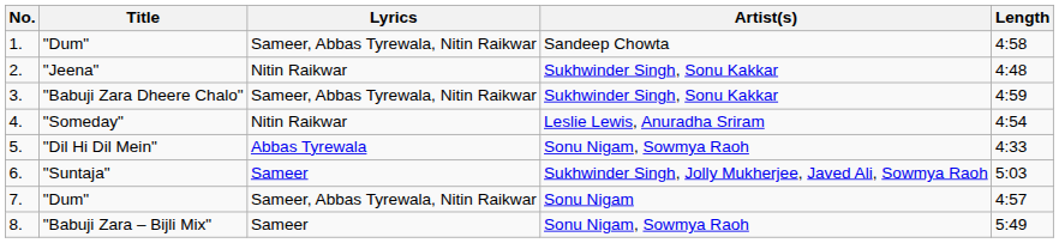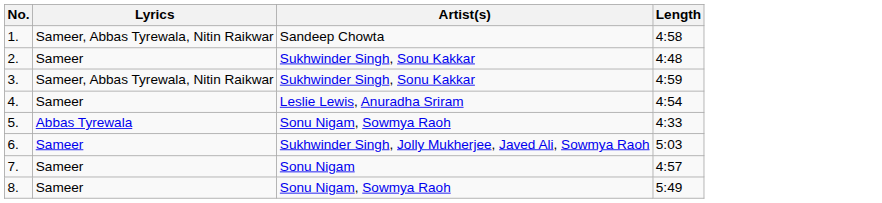 <table class="wikitable">
 <tr>
 <th>No.</th>
-<th>Title</th>
 <th>Lyrics</th>
 <th>Artist(s)</th>
 <th>Length</th>
 </tr>
 <tr>
 <td>1.</td>
-<td>"Dum"</td>
 <td>Sameer, Abbas Tyrewala, Nitin Raikwar</td>
 <td>Sandeep Chowta</td>
 <td>4:58</td>
 </tr>
 <tr>
 <td>2.</td>
-<td>"Jeena"</td>
-<td>Nitin Raikwar</td>
+<td>Sameer</td>
 <td><a href='#'>Sukhwinder Singh</a>, <a href='#'>Sonu Kakkar</a></td>
 <td>4:48</td>
 </tr>
 <tr>
 <td>3.</td>
-<td>"Babuji Zara Dheere Chalo"</td>
 <td>Sameer, Abbas Tyrewala, Nitin Raikwar</td>
 <td><a href='#'>Sukhwinder Singh</a>, <a href='#'>Sonu Kakkar</a></td>
 <td>4:59</td>
 </tr>
 <tr>
 <td>4.</td>
-<td>"Someday"</td>
-<td>Nitin Raikwar</td>
+<td>Sameer</td>
 <td><a href='#'>Leslie Lewis</a>, <a href='#'>Anuradha Sriram</a></td>
 <td>4:54</td>
 </tr>
 <tr>
 <td>5.</td>
-<td>"Dil Hi Dil Mein"</td>
 <td><a href='#'>Abbas Tyrewala</a></td>
 <td><a href='#'>Sonu Nigam</a>, <a href='#'>Sowmya Raoh</a></td>
 <td>4:33</td>
 </tr>
 <tr>
 <td>6.</td>
-<td>"Suntaja"</td>
 <td><a href='#'>Sameer</a></td>
 <td><a href='#'>Sukhwinder Singh</a>, <a href='#'>Jolly Mukherjee</a>, <a href='#'>Javed Ali</a>, <a href='#'>Sowmya Raoh</a></td>
 <td>5:03</td>
 </tr>
 <tr>
 <td>7.</td>
-<td>"Dum"</td>
-<td>Sameer, Abbas Tyrewala, Nitin Raikwar</td>
+<td>Sameer</td>
 <td><a href='#'>Sonu Nigam</a></td>
 <td>4:57</td>
 </tr>
 <tr>
 <td>8.</td>
-<td>"Babuji Zara – Bijli Mix"</td>
 <td>Sameer</td>
 <td><a href='#'>Sonu Nigam</a>, <a href='#'>Sowmya Raoh</a></td>
 <td>5:49</td>
 </tr>
 </table>
